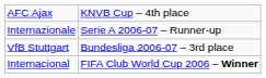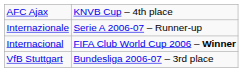 <table class="wikitable">
 <tr>
 <td> <a href='#'>AFC Ajax</a></td>
 <td><a href='#'>KNVB Cup</a> – 4th place</td>
 </tr>
 <tr>
 <td> <a href='#'>Internazionale</a></td>
 <td><a href='#'>Serie A 2006-07</a> – Runner-up</td>
 </tr>
 <tr>
+<td> <a href='#'>Internacional</a></td>
+<td><a href='#'>FIFA Club World Cup 2006</a> – <strong>Winner</strong></td>
+</tr>
+<tr>
 <td> <a href='#'>VfB Stuttgart</a></td>
 <td><a href='#'>Bundesliga 2006-07</a> – 3rd place</td>
 </tr>
-<tr>
-<td> <a href='#'>Internacional</a></td>
-<td><a href='#'>FIFA Club World Cup 2006</a> – <strong>Winner</strong></td>
-</tr>
 </table>
